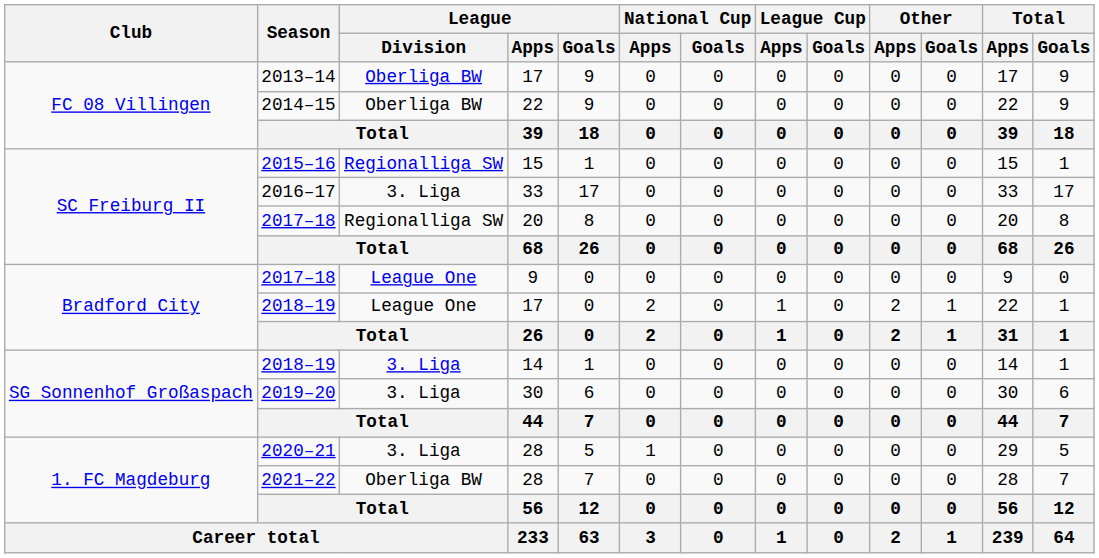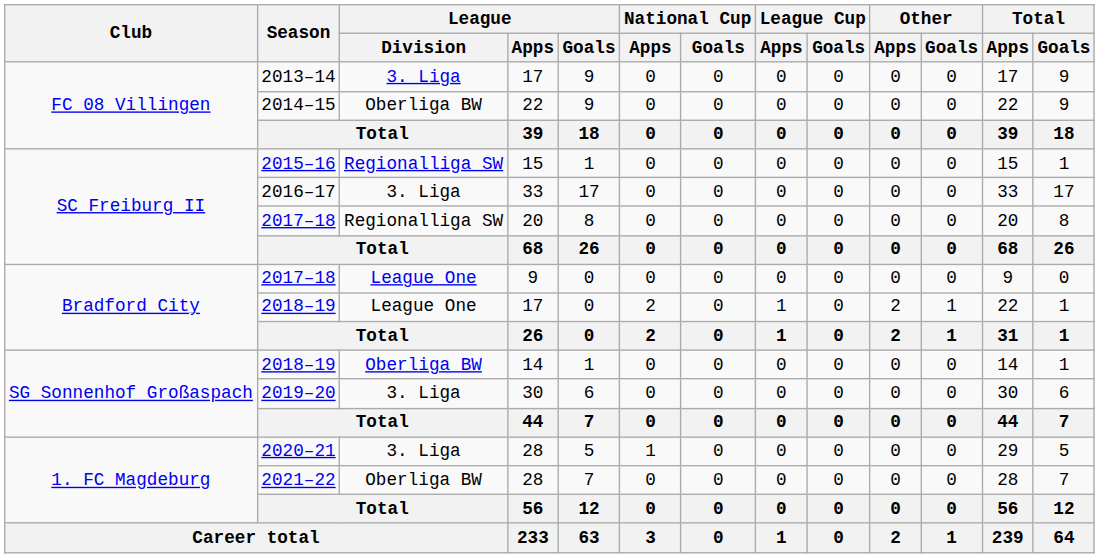 <table class=wikitable style="text-align: center">
 <tr>
 <th rowspan=2>Club</th>
 <th rowspan=2>Season</th>
 <th colspan=3>League</th>
 <th colspan=2>National Cup</th>
 <th colspan=2>League Cup</th>
 <th colspan=2>Other</th>
 <th colspan=2>Total</th>
 </tr>
 <tr>
 <th>Division</th>
 <th>Apps</th>
 <th>Goals</th>
 <th>Apps</th>
 <th>Goals</th>
 <th>Apps</th>
 <th>Goals</th>
 <th>Apps</th>
 <th>Goals</th>
 <th>Apps</th>
 <th>Goals</th>
 </tr>
 <tr>
 <td rowspan=3><a href='#'>FC 08 Villingen</a></td>
 <td>2013–14</td>
-<td><a href='#'>Oberliga BW</a></td>
+<td><a href='#'>3. Liga</a></td>
 <td>17</td>
 <td>9</td>
 <td>0</td>
 <td>0</td>
 <td>0</td>
 <td>0</td>
 <td>0</td>
 <td>0</td>
 <td>17</td>
 <td>9</td>
 </tr>
 <tr>
 <td>2014–15</td>
 <td>Oberliga BW</td>
 <td>22</td>
 <td>9</td>
 <td>0</td>
 <td>0</td>
 <td>0</td>
 <td>0</td>
 <td>0</td>
 <td>0</td>
 <td>22</td>
 <td>9</td>
 </tr>
 <tr>
 <th colspan=2>Total</th>
 <th>39</th>
 <th>18</th>
 <th>0</th>
 <th>0</th>
 <th>0</th>
 <th>0</th>
 <th>0</th>
 <th>0</th>
 <th>39</th>
 <th>18</th>
 </tr>
 <tr>
 <td rowspan=4><a href='#'>SC Freiburg II</a></td>
 <td><a href='#'>2015–16</a></td>
 <td><a href='#'>Regionalliga SW</a></td>
 <td>15</td>
 <td>1</td>
 <td>0</td>
 <td>0</td>
 <td>0</td>
 <td>0</td>
 <td>0</td>
 <td>0</td>
 <td>15</td>
 <td>1</td>
 </tr>
 <tr>
 <td>2016–17</td>
 <td>3. Liga</td>
 <td>33</td>
 <td>17</td>
 <td>0</td>
 <td>0</td>
 <td>0</td>
 <td>0</td>
 <td>0</td>
 <td>0</td>
 <td>33</td>
 <td>17</td>
 </tr>
 <tr>
 <td><a href='#'>2017–18</a></td>
 <td>Regionalliga SW</td>
 <td>20</td>
 <td>8</td>
 <td>0</td>
 <td>0</td>
 <td>0</td>
 <td>0</td>
 <td>0</td>
 <td>0</td>
 <td>20</td>
 <td>8</td>
 </tr>
 <tr>
 <th colspan=2>Total</th>
 <th>68</th>
 <th>26</th>
 <th>0</th>
 <th>0</th>
 <th>0</th>
 <th>0</th>
 <th>0</th>
 <th>0</th>
 <th>68</th>
 <th>26</th>
 </tr>
 <tr>
 <td rowspan=3><a href='#'>Bradford City</a></td>
 <td><a href='#'>2017–18</a></td>
 <td><a href='#'>League One</a></td>
 <td>9</td>
 <td>0</td>
 <td>0</td>
 <td>0</td>
 <td>0</td>
 <td>0</td>
 <td>0</td>
 <td>0</td>
 <td>9</td>
 <td>0</td>
 </tr>
 <tr>
 <td><a href='#'>2018–19</a></td>
 <td>League One</td>
 <td>17</td>
 <td>0</td>
 <td>2</td>
 <td>0</td>
 <td>1</td>
 <td>0</td>
 <td>2</td>
 <td>1</td>
 <td>22</td>
 <td>1</td>
 </tr>
 <tr>
 <th colspan=2>Total</th>
 <th>26</th>
 <th>0</th>
 <th>2</th>
 <th>0</th>
 <th>1</th>
 <th>0</th>
 <th>2</th>
 <th>1</th>
 <th>31</th>
 <th>1</th>
 </tr>
 <tr>
 <td rowspan=3><a href='#'>SG Sonnenhof Großaspach</a></td>
 <td><a href='#'>2018–19</a></td>
-<td><a href='#'>3. Liga</a></td>
+<td><a href='#'>Oberliga BW</a></td>
 <td>14</td>
 <td>1</td>
 <td>0</td>
 <td>0</td>
 <td>0</td>
 <td>0</td>
 <td>0</td>
 <td>0</td>
 <td>14</td>
 <td>1</td>
 </tr>
 <tr>
 <td><a href='#'>2019–20</a></td>
 <td>3. Liga</td>
 <td>30</td>
 <td>6</td>
 <td>0</td>
 <td>0</td>
 <td>0</td>
 <td>0</td>
 <td>0</td>
 <td>0</td>
 <td>30</td>
 <td>6</td>
 </tr>
 <tr>
 <th colspan=2>Total</th>
 <th>44</th>
 <th>7</th>
 <th>0</th>
 <th>0</th>
 <th>0</th>
 <th>0</th>
 <th>0</th>
 <th>0</th>
 <th>44</th>
 <th>7</th>
 </tr>
 <tr>
 <td rowspan=3><a href='#'>1. FC Magdeburg</a></td>
 <td><a href='#'>2020–21</a></td>
 <td>3. Liga</td>
 <td>28</td>
 <td>5</td>
 <td>1</td>
 <td>0</td>
 <td>0</td>
 <td>0</td>
 <td>0</td>
 <td>0</td>
 <td>29</td>
 <td>5</td>
 </tr>
 <tr>
 <td><a href='#'>2021–22</a></td>
 <td>Oberliga BW</td>
 <td>28</td>
 <td>7</td>
 <td>0</td>
 <td>0</td>
 <td>0</td>
 <td>0</td>
 <td>0</td>
 <td>0</td>
 <td>28</td>
 <td>7</td>
 </tr>
 <tr>
 <th colspan=2>Total</th>
 <th>56</th>
 <th>12</th>
 <th>0</th>
 <th>0</th>
 <th>0</th>
 <th>0</th>
 <th>0</th>
 <th>0</th>
 <th>56</th>
 <th>12</th>
 </tr>
 <tr>
 <th colspan=3>Career total</th>
 <th>233</th>
 <th>63</th>
 <th>3</th>
 <th>0</th>
 <th>1</th>
 <th>0</th>
 <th>2</th>
 <th>1</th>
 <th>239</th>
 <th>64</th>
 </tr>
 </table>
